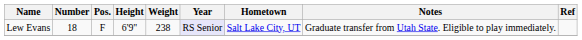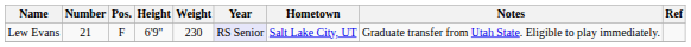 <table class="wikitable sortable" border="1">
 <tr>
 <th>Name</th>
 <th>Number</th>
 <th>Pos.</th>
 <th>Height</th>
 <th>Weight</th>
 <th>Year</th>
 <th>Hometown</th>
 <th class="unsortable">Notes</th>
 <th class="unsortable">Ref</th>
 </tr>
 <tr align=center>
 <td>Lew Evans</td>
-<td>18</td>
+<td>21</td>
 <td>F</td>
 <td>6'9"</td>
-<td>238</td>
+<td>230</td>
 <td style="background: lavender;">RS Senior</td>
 <td><a href='#'>Salt Lake City, UT</a></td>
 <td>Graduate transfer from <a href='#'>Utah State</a>. Eligible to play immediately.</td>
 <td></td>
 </tr>
 <tr>
 </tr>
 </table>
